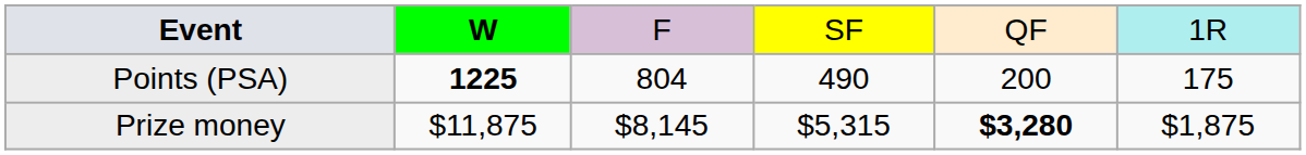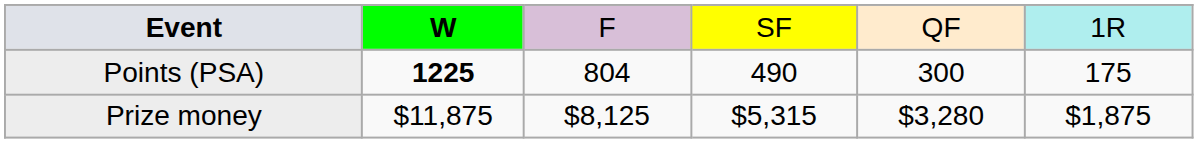 <table class=wikitable style=font-size:90%;text-align:center>
 <tr>
 <td width=200 colspan=1 bgcolor=#dfe2e9><strong>Event</strong></td>
 <td width=80 bgcolor=lime><strong>W</strong></td>
 <td width=85 bgcolor=#D8BFD8>F</td>
 <td width=85 bgcolor=#FFFF00>SF</td>
 <td width=85 bgcolor=#ffebcd>QF</td>
 <td width=85 bgcolor=#afeeee>1R</td>
 </tr>
 <tr>
 <td bgcolor=#EDEDED>Points (PSA)</td>
 <td><strong>1225</strong></td>
 <td>804</td>
 <td>490</td>
-<td>200</td>
+<td>300</td>
 <td>175</td>
 </tr>
 <tr>
 <td bgcolor=#EDEDED>Prize money</td>
 <td>$11,875</td>
-<td>$8,145</td>
+<td>$8,125</td>
 <td>$5,315</td>
-<td><strong>$3,280</strong></td>
+<td>$3,280</td>
 <td>$1,875</td>
 </tr>
 </table>
